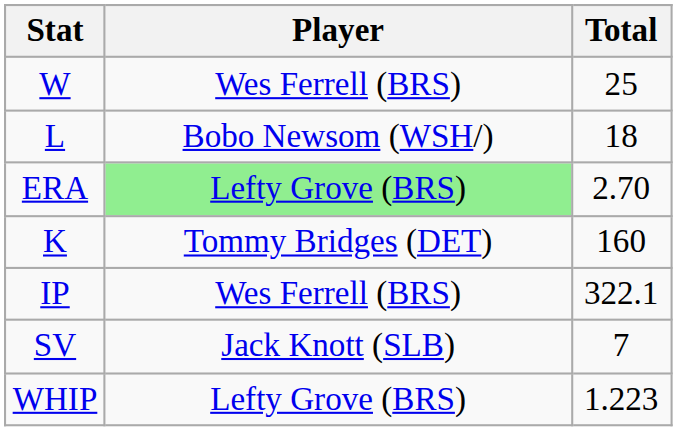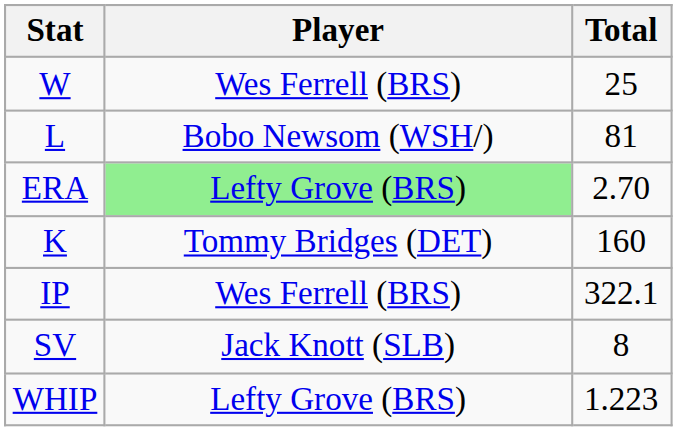 <table class="wikitable" style="text-align:center;">
 <tr>
 <th style="width:15%;">Stat</th>
 <th>Player</th>
 <th style="width:15%;">Total</th>
 </tr>
 <tr>
 <td><a href='#'>W</a></td>
 <td><a href='#'>Wes Ferrell</a> (<a href='#'>BRS</a>)</td>
 <td>25</td>
 </tr>
 <tr>
 <td><a href='#'>L</a></td>
 <td><a href='#'>Bobo Newsom</a> (<a href='#'>WSH</a>/)</td>
-<td>18</td>
+<td>81</td>
 </tr>
 <tr>
 <td><a href='#'>ERA</a></td>
 <td style="background: lightgreen;"><a href='#'>Lefty Grove</a> (<a href='#'>BRS</a>)</td>
 <td>2.70</td>
 </tr>
 <tr>
 <td><a href='#'>K</a></td>
 <td><a href='#'>Tommy Bridges</a> (<a href='#'>DET</a>)</td>
 <td>160</td>
 </tr>
 <tr>
 <td><a href='#'>IP</a></td>
 <td><a href='#'>Wes Ferrell</a> (<a href='#'>BRS</a>)</td>
 <td>322.1</td>
 </tr>
 <tr>
 <td><a href='#'>SV</a></td>
 <td><a href='#'>Jack Knott</a> (<a href='#'>SLB</a>)</td>
-<td>7</td>
+<td>8</td>
 </tr>
 <tr>
 <td><a href='#'>WHIP</a></td>
 <td><a href='#'>Lefty Grove</a> (<a href='#'>BRS</a>)</td>
 <td>1.223</td>
 </tr>
 </table>
